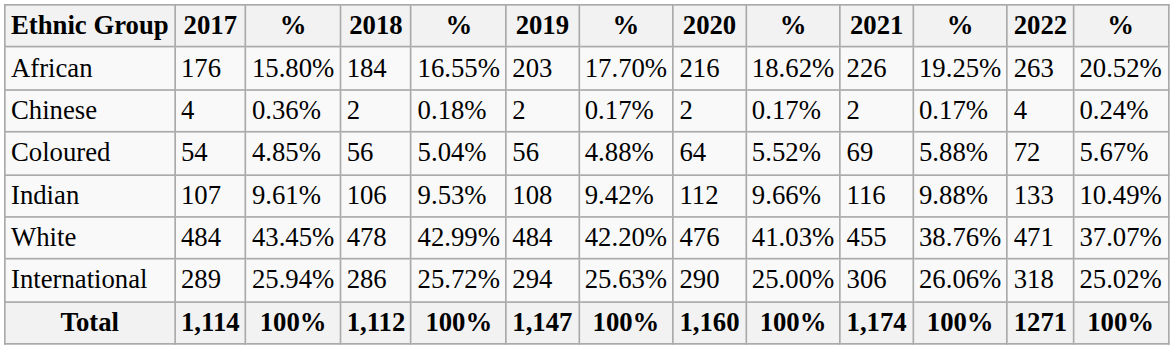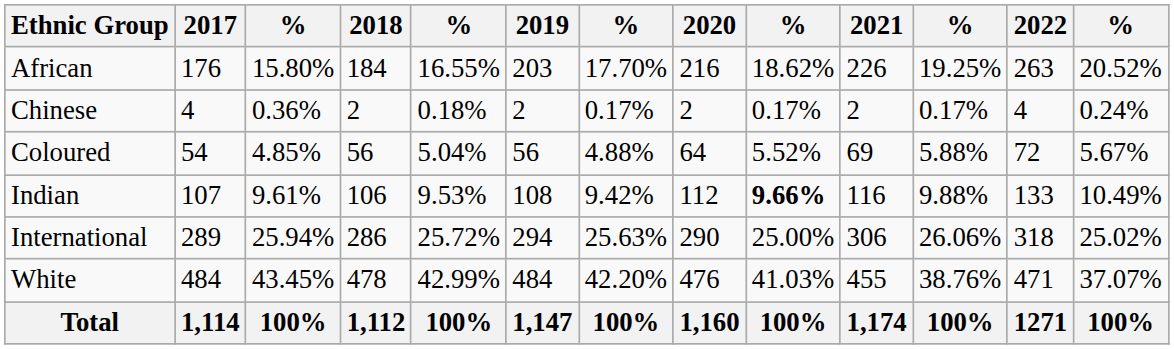 <table class="wikitable sortable">
 <tr>
 <th>Ethnic Group</th>
 <th>2017</th>
 <th>%</th>
 <th>2018</th>
 <th>%</th>
 <th>2019</th>
 <th>%</th>
 <th>2020</th>
 <th>%</th>
 <th>2021</th>
 <th>%</th>
 <th>2022</th>
 <th>%</th>
 </tr>
 <tr>
 <td>African</td>
 <td>176</td>
 <td>15.80%</td>
 <td>184</td>
 <td>16.55%</td>
 <td>203</td>
 <td>17.70%</td>
 <td>216</td>
 <td>18.62%</td>
 <td>226</td>
 <td>19.25%</td>
 <td>263</td>
 <td>20.52%</td>
 </tr>
 <tr>
 <td>Chinese</td>
 <td>4</td>
 <td>0.36%</td>
 <td>2</td>
 <td>0.18%</td>
 <td>2</td>
 <td>0.17%</td>
 <td>2</td>
 <td>0.17%</td>
 <td>2</td>
 <td>0.17%</td>
 <td>4</td>
 <td>0.24%</td>
 </tr>
 <tr>
 <td>Coloured</td>
 <td>54</td>
 <td>4.85%</td>
 <td>56</td>
 <td>5.04%</td>
 <td>56</td>
 <td>4.88%</td>
 <td>64</td>
 <td>5.52%</td>
 <td>69</td>
 <td>5.88%</td>
 <td>72</td>
 <td>5.67%</td>
 </tr>
 <tr>
 <td>Indian</td>
 <td>107</td>
 <td>9.61%</td>
 <td>106</td>
 <td>9.53%</td>
 <td>108</td>
 <td>9.42%</td>
 <td>112</td>
-<td>9.66%</td>
+<td><strong>9.66%</strong></td>
 <td>116</td>
 <td>9.88%</td>
 <td>133</td>
 <td>10.49%</td>
+</tr>
+<tr>
+<td>International</td>
+<td>289</td>
+<td>25.94%</td>
+<td>286</td>
+<td>25.72%</td>
+<td>294</td>
+<td>25.63%</td>
+<td>290</td>
+<td>25.00%</td>
+<td>306</td>
+<td>26.06%</td>
+<td>318</td>
+<td>25.02%</td>
 </tr>
 <tr>
 <td>White</td>
 <td>484</td>
 <td>43.45%</td>
 <td>478</td>
 <td>42.99%</td>
 <td>484</td>
 <td>42.20%</td>
 <td>476</td>
 <td>41.03%</td>
 <td>455</td>
 <td>38.76%</td>
 <td>471</td>
 <td>37.07%</td>
 </tr>
 <tr>
-<td>International</td>
-<td>289</td>
-<td>25.94%</td>
-<td>286</td>
-<td>25.72%</td>
-<td>294</td>
-<td>25.63%</td>
-<td>290</td>
-<td>25.00%</td>
-<td>306</td>
-<td>26.06%</td>
-<td>318</td>
-<td>25.02%</td>
-</tr>
-<tr>
 <th>Total</th>
 <th>1,114</th>
 <th>100%</th>
 <th>1,112</th>
 <th>100%</th>
 <th>1,147</th>
 <th>100%</th>
 <th>1,160</th>
 <th>100%</th>
 <th>1,174</th>
 <th>100%</th>
 <th>1271</th>
 <th>100%</th>
 </tr>
 </table>
